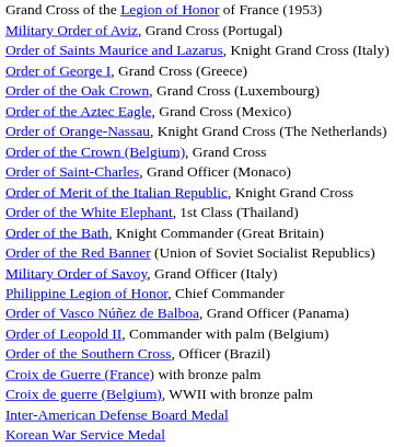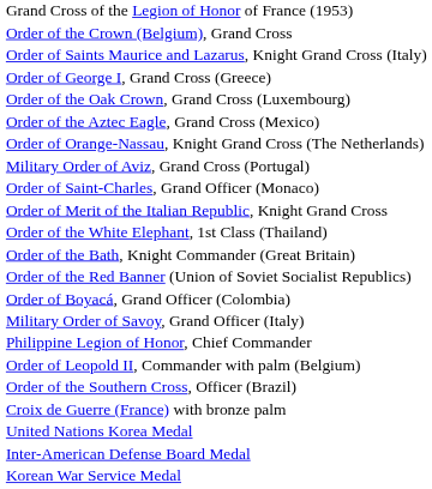 <table>
 <tr>
 <td></td>
 <td>Grand Cross of the <a href='#'>Legion of Honor</a> of France (1953)</td>
 </tr>
 <tr>
 <td></td>
-<td><a href='#'>Military Order of Aviz</a>, Grand Cross (Portugal)</td>
+<td><a href='#'>Order of the Crown (Belgium)</a>, Grand Cross</td>
 </tr>
 <tr>
 <td></td>
 <td><a href='#'>Order of Saints Maurice and Lazarus</a>, Knight Grand Cross (Italy)</td>
 </tr>
 <tr>
 <td></td>
 <td><a href='#'>Order of George I</a>, Grand Cross (Greece)</td>
 </tr>
 <tr>
 <td></td>
 <td><a href='#'>Order of the Oak Crown</a>, Grand Cross (Luxembourg)</td>
 </tr>
 <tr>
 <td></td>
 <td><a href='#'>Order of the Aztec Eagle</a>, Grand Cross (Mexico)</td>
 </tr>
 <tr>
 <td></td>
 <td><a href='#'>Order of Orange-Nassau</a>, Knight Grand Cross (The Netherlands)</td>
 </tr>
 <tr>
 <td></td>
-<td><a href='#'>Order of the Crown (Belgium)</a>, Grand Cross</td>
+<td><a href='#'>Military Order of Aviz</a>, Grand Cross (Portugal)</td>
 </tr>
 <tr>
 <td></td>
 <td><a href='#'>Order of Saint-Charles</a>, Grand Officer (Monaco)</td>
 </tr>
 <tr>
 <td></td>
 <td><a href='#'>Order of Merit of the Italian Republic</a>, Knight Grand Cross</td>
 </tr>
 <tr>
 <td></td>
 <td><a href='#'>Order of the White Elephant</a>, 1st Class (Thailand)</td>
 </tr>
 <tr>
 <td></td>
 <td><a href='#'>Order of the Bath</a>, Knight Commander (Great Britain)</td>
 </tr>
 <tr>
 <td></td>
 <td><a href='#'>Order of the Red Banner</a> (Union of Soviet Socialist Republics)</td>
 </tr>
 <tr>
 <td></td>
+<td><a href='#'>Order of Boyacá</a>, Grand Officer (Colombia)</td>
+</tr>
+<tr>
+<td></td>
 <td><a href='#'>Military Order of Savoy</a>, Grand Officer (Italy)</td>
 </tr>
 <tr>
 <td></td>
 <td><a href='#'>Philippine Legion of Honor</a>, Chief Commander</td>
-</tr>
-<tr>
-<td></td>
-<td><a href='#'>Order of Vasco Núñez de Balboa</a>, Grand Officer (Panama)</td>
 </tr>
 <tr>
 <td><span></span></td>
 <td><a href='#'>Order of Leopold II</a>, Commander with palm (Belgium)</td>
 </tr>
 <tr>
 <td></td>
 <td><a href='#'>Order of the Southern Cross</a>, Officer (Brazil)</td>
 </tr>
 <tr>
 <td></td>
 <td><a href='#'>Croix de Guerre (France)</a> with bronze palm</td>
 </tr>
 <tr>
 <td></td>
-<td><a href='#'>Croix de guerre (Belgium)</a>, WWII with bronze palm</td>
+<td><a href='#'>United Nations Korea Medal</a></td>
 </tr>
 <tr>
 <td></td>
 <td><a href='#'>Inter-American Defense Board Medal</a></td>
 </tr>
 <tr>
 <td></td>
 <td><a href='#'>Korean War Service Medal</a></td>
 </tr>
 </table>
